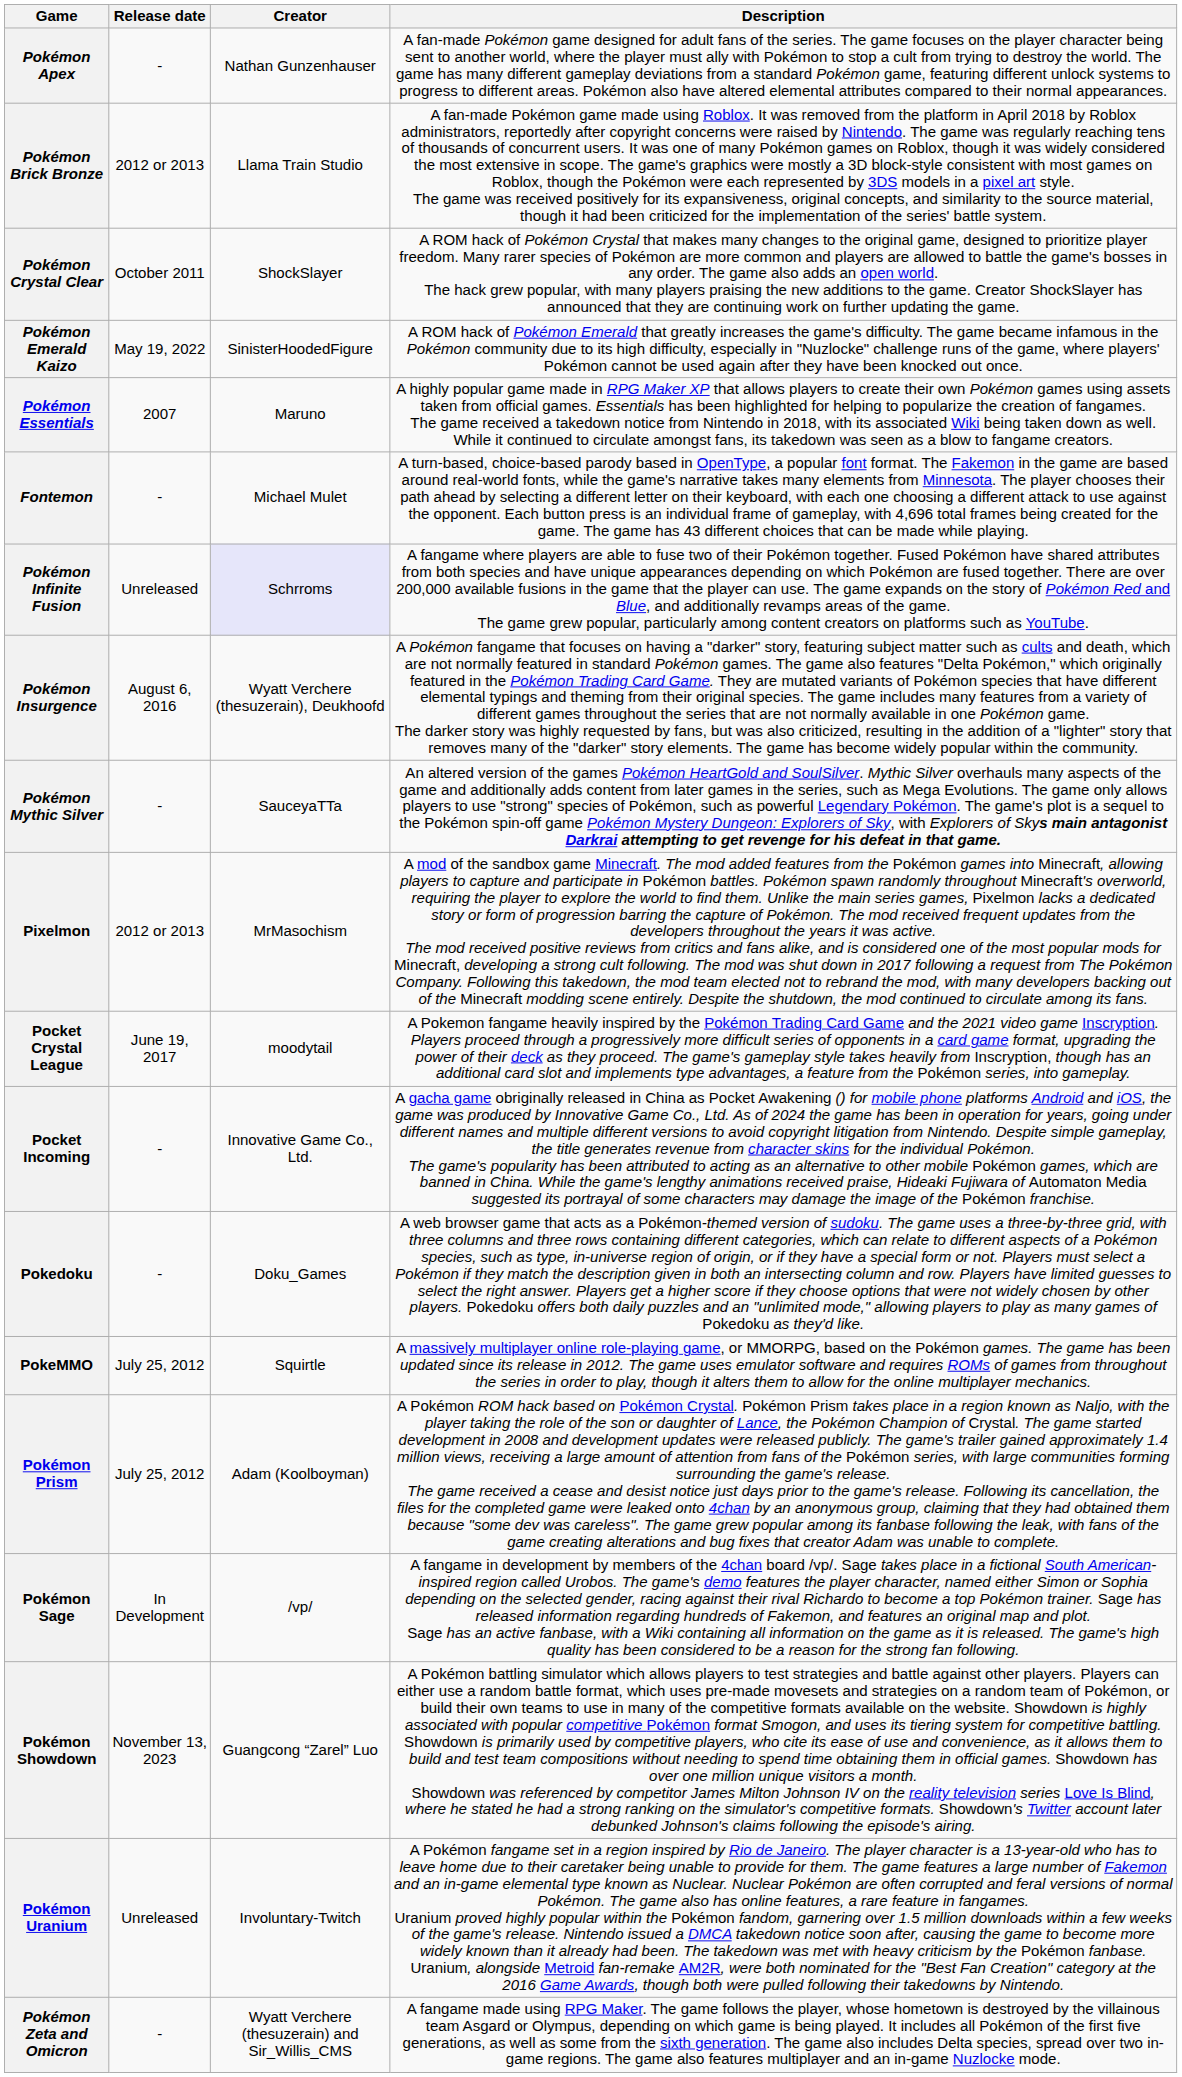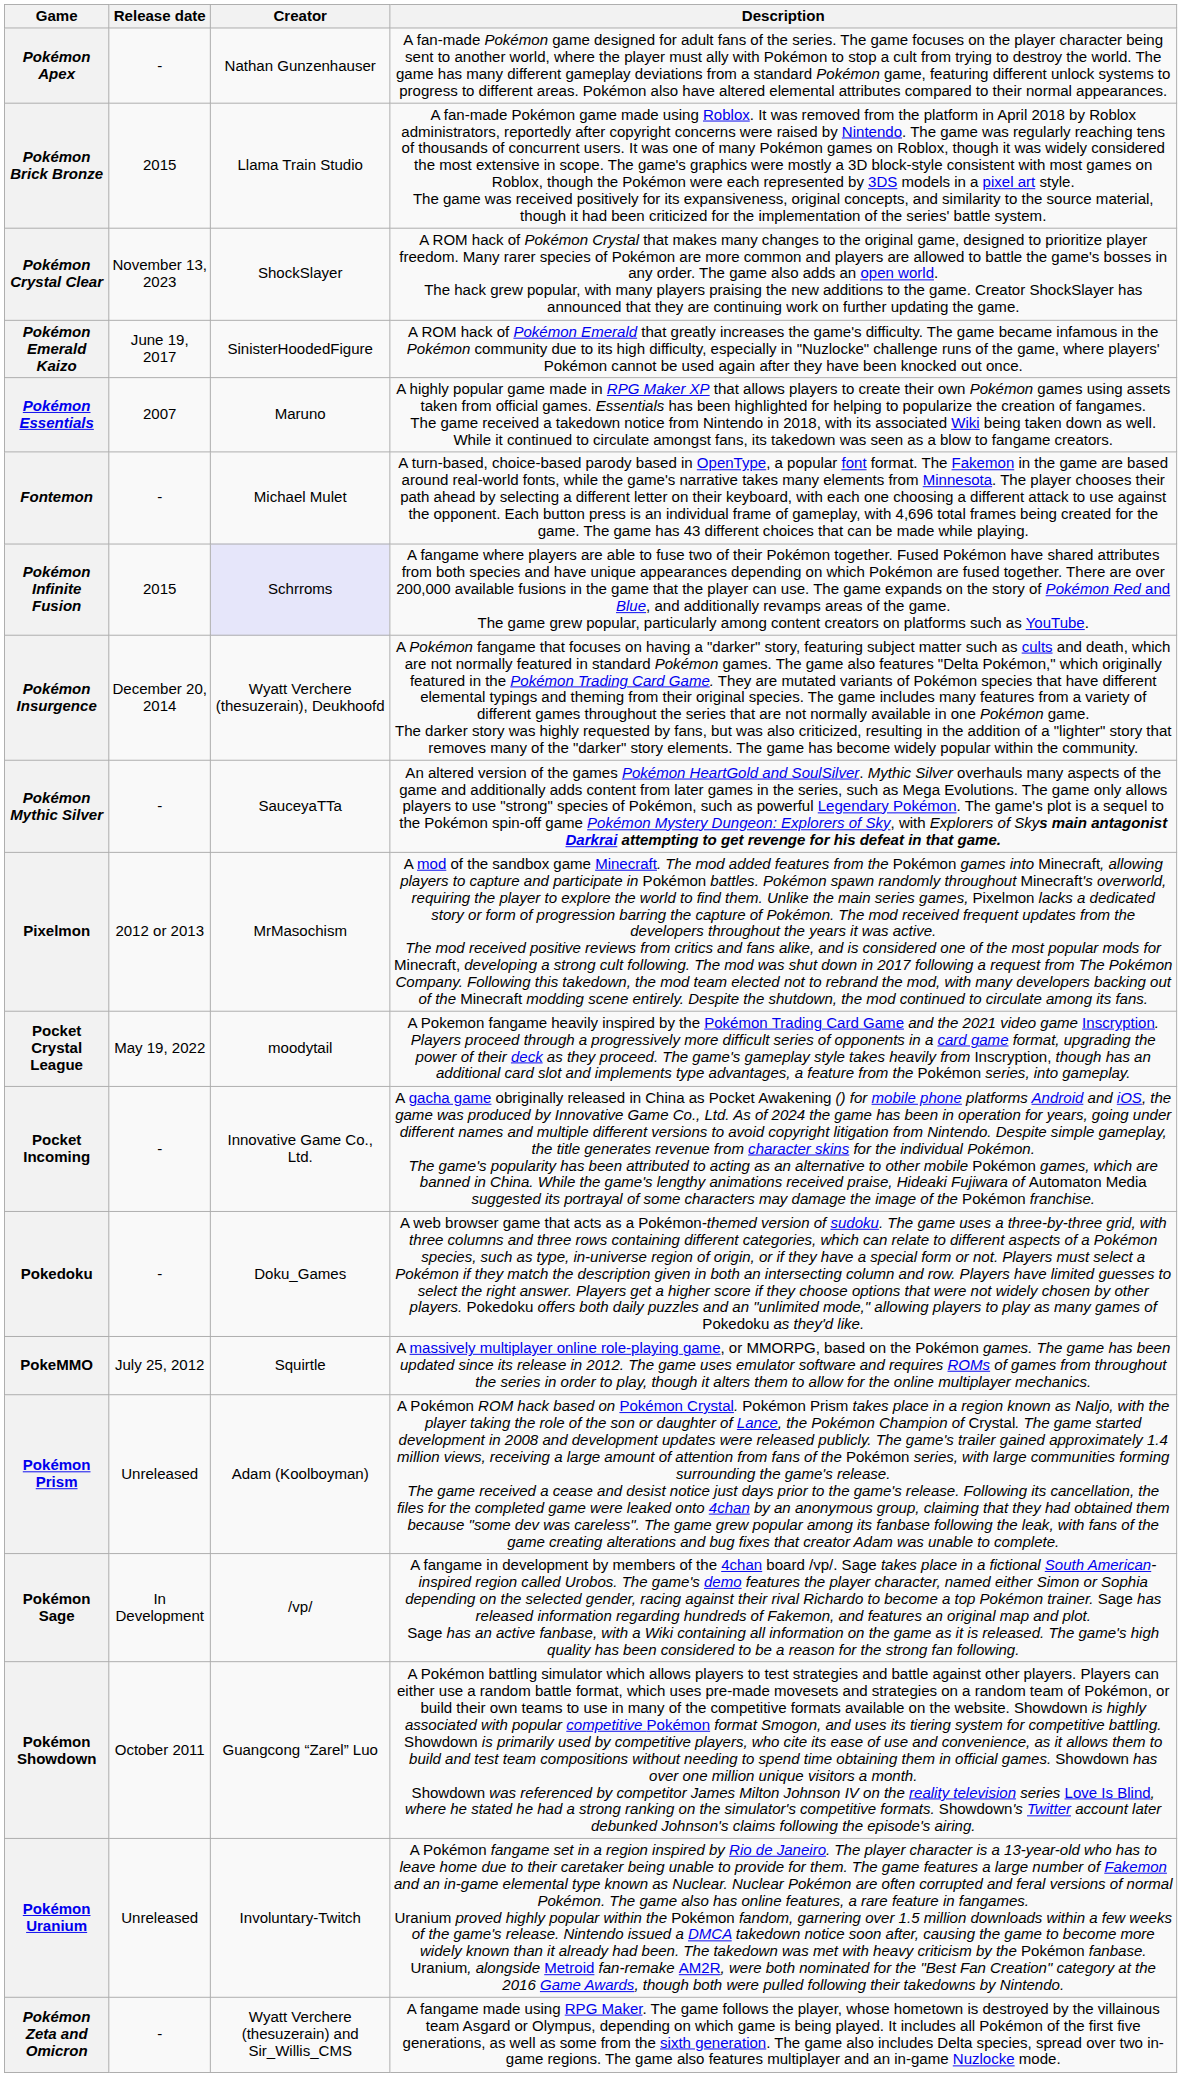 <table class="wikitable sortable" style="text-align: center;">
 <tr>
 <th>Game</th>
 <th>Release date</th>
 <th>Creator</th>
 <th>Description</th>
 </tr>
 <tr>
 <th row=scope><em>Pokémon Apex</em></th>
 <td>-</td>
 <td>Nathan Gunzenhauser</td>
 <td>A fan-made <em>Pokémon</em> game designed for adult fans of the series. The game focuses on the player character being sent to another world, where the player must  ally with Pokémon to stop a cult from trying to destroy the world. The game has many different gameplay deviations from a standard <em>Pokémon</em> game, featuring different unlock systems to progress to different areas. Pokémon also have altered elemental attributes compared to their normal appearances.</td>
 </tr>
 <tr>
 <th row=scope><em>Pokémon Brick Bronze</em></th>
-<td>2012 or 2013</td>
+<td>2015</td>
 <td>Llama Train Studio</td>
 <td>A fan-made Pokémon game made using <a href='#'>Roblox</a>. It was removed from the platform in April 2018 by Roblox administrators, reportedly after copyright concerns were raised by <a href='#'>Nintendo</a>. The game was regularly reaching tens of thousands of concurrent users. It was one of many Pokémon games on Roblox, though it was widely considered the most extensive in scope. The game's graphics were mostly a 3D block-style consistent with most games on Roblox, though the Pokémon were each represented by <a href='#'>3DS</a> models in a <a href='#'>pixel art</a> style.<br>The game was received positively for its expansiveness, original concepts, and similarity to the source material, though it had been criticized for the implementation of the series' battle system.</td>
 </tr>
 <tr>
 <th row=scope><em>Pokémon  Crystal Clear</em></th>
-<td>October 2011</td>
+<td>November 13, 2023</td>
 <td>ShockSlayer</td>
 <td>A ROM hack of <em>Pokémon Crystal</em> that makes many changes to the original game, designed to prioritize player freedom. Many rarer species of Pokémon are more common and players are allowed to battle the game's bosses in any order. The game also adds an <a href='#'>open world</a>.<br>The hack grew popular, with many players praising the new additions to the game. Creator ShockSlayer has announced that they are continuing work on further updating the game.</td>
 </tr>
 <tr>
 <th row=scope><em>Pokémon Emerald Kaizo</em></th>
-<td>May 19, 2022</td>
+<td>June 19, 2017</td>
 <td>SinisterHoodedFigure</td>
 <td>A ROM hack of <em><a href='#'>Pokémon Emerald</a></em> that greatly increases the game's difficulty. The game became infamous in the <em>Pokémon</em> community due to its high difficulty, especially in "Nuzlocke" challenge runs of the game, where players' Pokémon cannot be used again after they have been knocked out once.</td>
 </tr>
 <tr>
 <th row=scope><em><a href='#'>Pokémon Essentials</a></em></th>
 <td>2007</td>
 <td>Maruno</td>
 <td>A highly popular game made in <em><a href='#'>RPG Maker XP</a></em> that allows players to create their own <em>Pokémon</em> games using assets taken from official games. <em>Essentials</em> has been highlighted for helping to popularize the creation of fangames.<br>The game received a takedown notice from Nintendo in 2018, with its associated <a href='#'>Wiki</a> being taken down as well. While it continued to circulate amongst fans, its takedown was seen as a blow to fangame creators.</td>
 </tr>
 <tr>
 <th row=scope><em>Fontemon</em></th>
 <td>-</td>
 <td>Michael Mulet</td>
 <td>A turn-based, choice-based parody based in <a href='#'>OpenType</a>, a popular <a href='#'>font</a> format. The <a href='#'>Fakemon</a> in the game are based around real-world fonts, while the game's narrative takes many elements from <a href='#'>Minnesota</a>. The player chooses their path ahead by selecting a different letter on their keyboard, with each one choosing a different attack to use against the opponent. Each button press is an individual frame of gameplay, with 4,696 total frames being created for the game. The game has 43 different choices that can be made while playing.</td>
 </tr>
 <tr>
 <th row=scope><em>Pokémon Infinite Fusion</em></th>
-<td>Unreleased</td>
+<td>2015</td>
 <td style="background: lavender;">Schrroms</td>
 <td>A fangame where players are able to fuse two of their Pokémon together. Fused Pokémon have shared attributes from both species and have unique appearances depending on which Pokémon are fused together. There are over 200,000 available fusions in the game that the player can use. The game expands on the story of <a href='#'><em>Pokémon Red</em> and <em>Blue</em></a>, and additionally revamps areas of the game.<br>The game grew popular, particularly among content creators on platforms such as <a href='#'>YouTube</a>.</td>
 </tr>
 <tr>
 <th row=scope><em>Pokémon Insurgence</em></th>
-<td>August 6, 2016</td>
+<td>December 20, 2014</td>
 <td>Wyatt Verchere (thesuzerain), Deukhoofd</td>
 <td>A <em>Pokémon</em> fangame that focuses on having a "darker" story, featuring subject matter such as <a href='#'>cults</a> and death, which are not normally featured in standard <em>Pokémon</em> games. The game also features "Delta Pokémon," which originally featured in the <em><a href='#'>Pokémon Trading Card Game</a>.</em> They are mutated variants of Pokémon species that have different elemental typings and theming from their original species. The game includes many features from a variety of different games throughout the series that are not normally available in one <em>Pokémon</em> game.<br>The darker story was highly requested by fans, but was also criticized, resulting in the addition of a "lighter" story that removes many of the "darker" story elements. The game has become widely popular within the community.</td>
 </tr>
 <tr>
 <th row=scope><em>Pokémon Mythic Silver</em></th>
 <td>-</td>
 <td>SauceyaTTa</td>
 <td>An altered version of the games <em><a href='#'>Pokémon HeartGold and SoulSilver</a></em>. <em>Mythic Silver</em> overhauls many aspects of the game and additionally adds content from later games in the series, such as Mega Evolutions. The game only allows players to use "strong" species of Pokémon, such as powerful <a href='#'>Legendary Pokémon</a>. The game's plot is a sequel to the Pokémon spin-off game <em><a href='#'>Pokémon Mystery Dungeon: Explorers of Sky</a></em>, with <em>Explorers of Sky<strong>s main antagonist <a href='#'>Darkrai</a> attempting to get revenge for his defeat in that game.</td>
 </tr>
 <tr>
 <th row=scope></em>Pixelmon<em></th>
 <td>2012 or 2013</td>
 <td>MrMasochism</td>
 <td>A <a href='#'>mod</a> of the sandbox game </em><a href='#'>Minecraft</a><em>. The mod added features from the </em>Pokémon<em> games into </em>Minecraft<em>, allowing players to capture and participate in </em>Pokémon<em> battles. Pokémon spawn randomly throughout </em>Minecraft<em>'s overworld, requiring the player to explore the world to find them. Unlike the main series games, </em>Pixelmon<em> lacks a dedicated story or form of progression barring the capture of Pokémon. The mod received frequent updates from the developers throughout the years it was active.<br>The mod received positive reviews from critics and fans alike, and is considered one of the most popular mods for </em>Minecraft,<em> developing a strong cult following. The mod was shut down in 2017 following a request from The Pokémon Company. Following this takedown, the mod team elected not to rebrand the mod, with many developers backing out of the </em>Minecraft<em> modding scene entirely. Despite the shutdown, the mod continued to circulate among its fans.</td>
 </tr>
 <tr>
 <th row=scope></em>Pocket Crystal League<em></th>
-<td>June 19, 2017</td>
+<td>May 19, 2022</td>
 <td>moodytail</td>
 <td>A Pokemon fangame heavily inspired by the </em><a href='#'>Pokémon Trading Card Game</a><em> and the 2021 video game </em><a href='#'>Inscryption</a><em>. Players proceed through a progressively more difficult series of opponents in a <a href='#'>card game</a> format, upgrading the power of their <a href='#'>deck</a> as they proceed. The game's gameplay style takes heavily from </em>Inscryption,<em> though has an additional card slot and implements type advantages, a feature from the </em>Pokémon<em> series, into gameplay.</td>
 </tr>
 <tr>
 <th row=scope></em>Pocket Incoming<em></th>
 <td>-</td>
 <td>Innovative Game Co., Ltd.</td>
 <td>A <a href='#'>gacha game</a> obriginally released in China as </em>Pocket Awakening<em> () for <a href='#'>mobile phone</a> platforms <a href='#'>Android</a> and <a href='#'>iOS</a>, the game was produced by Innovative Game Co., Ltd. As of 2024 the game has been in operation for years, going under different names and multiple different versions to avoid copyright litigation from Nintendo. Despite simple gameplay, the title generates revenue from <a href='#'>character skins</a> for the individual Pokémon.<br>The game's popularity has been attributed to acting as an alternative to other mobile </em>Pokémon<em> games, which are banned in China. While the game's lengthy animations received praise, Hideaki Fujiwara of </em>Automaton Media<em> suggested its portrayal of some characters may damage the image of the </em>Pokémon<em> franchise.</td>
 </tr>
 <tr>
 <th row=scope></em>Pokedoku<em></th>
 <td>-</td>
 <td>Doku_Games</td>
 <td>A web browser game that acts as a </em>Pokémon<em>-themed version of <a href='#'>sudoku</a>. The game uses a three-by-three grid, with three columns and three rows containing different categories, which can relate to different aspects of a Pokémon species, such as type, in-universe region of origin, or if they have a special form or not. Players must select a Pokémon if they match the description given in both an intersecting column and row. Players have limited guesses to select the right answer. Players get a higher score if they choose options that were not widely chosen by other players. </em>Pokedoku<em> offers both daily puzzles and an "unlimited mode," allowing players to play as many games of </em>Pokedoku<em> as they'd like.</td>
 </tr>
 <tr>
 <th row=scope></em>PokeMMO<em></th>
 <td>July 25, 2012</td>
 <td>Squirtle</td>
 <td>A <a href='#'>massively multiplayer online role-playing game</a>, or MMORPG, based on the </em>Pokémon<em> games. The game has been updated since its release in 2012. The game uses emulator software and requires <a href='#'>ROMs</a> of games from throughout the series in order to play, though it alters them to allow for the online multiplayer mechanics.</td>
 </tr>
 <tr>
 <th row=scope></em><a href='#'>Pokémon Prism</a><em></th>
-<td>July 25, 2012</td>
+<td>Unreleased</td>
 <td>Adam (Koolboyman)</td>
 <td>A </em>Pokémon<em> ROM hack based on </em><a href='#'>Pokémon Crystal</a><em>. </em>Pokémon Prism<em> takes place in a region known as Naljo, with the player taking the role of the son or daughter of <a href='#'>Lance</a>, the Pokémon Champion of </em>Crystal<em>.  The game started development in 2008 and development updates were released publicly. The game's trailer gained approximately 1.4 million views, receiving a large amount of attention from fans of the </em>Pokémon<em> series,  with large communities forming surrounding the game's release.<br>The game received a cease and desist notice just days prior to the game's release. Following its cancellation, the files for the completed game were leaked onto <a href='#'>4chan</a> by an anonymous group, claiming that they had obtained them because "some dev was careless". The game grew popular among its fanbase following the leak, with fans of the game creating alterations and bug fixes that creator Adam was unable to complete.</td>
 </tr>
 <tr>
 <th row=scope></em>Pokémon Sage<em></th>
 <td>In Development</td>
 <td>/vp/</td>
 <td>A fangame in development by members of the <a href='#'>4chan</a> board /vp/. </em>Sage<em> takes place in a fictional <a href='#'>South American</a>-inspired region called Urobos. The game's <a href='#'>demo</a> features the player character, named either Simon or Sophia depending on the selected gender, racing against their rival Richardo to become a top Pokémon trainer. </em>Sage<em> has released information regarding hundreds of Fakemon, and features an original map and plot.<br></em>Sage<em> has an active fanbase, with a Wiki containing all information on the game as it is released. The game's high quality has been considered to be a reason for the strong fan following.</td>
 </tr>
 <tr>
 <th row=scope></em>Pokémon Showdown<em></th>
-<td>November 13, 2023</td>
+<td>October 2011</td>
 <td>Guangcong “Zarel” Luo</td>
 <td>A Pokémon battling simulator which allows players to test strategies and battle against other players. Players can either use a random battle format, which uses pre-made movesets and strategies on a random team of Pokémon, or build their own teams to use in many of the competitive formats available on the website. </em>Showdown<em> is highly associated with popular <a href='#'>competitive </em>Pokémon<em></a> format Smogon, and uses its tiering system for competitive battling. </em>Showdown<em> is primarily used by competitive players, who cite its ease of use and convenience, as it allows them to build and test team compositions without needing to spend time obtaining them in official games. </em>Showdown<em> has over one million unique visitors a month.<br></em>Showdown<em> was referenced by competitor James Milton Johnson IV on the <a href='#'>reality television</a> series </em><a href='#'>Love Is Blind</a><em>, where he stated he had a strong ranking on the simulator's competitive formats. </em>Showdown<em>'s <a href='#'>Twitter</a> account later debunked Johnson's claims following the episode's airing.</td>
 </tr>
 <tr>
 <th row=scope></em><a href='#'>Pokémon Uranium</a><em></th>
 <td>Unreleased</td>
 <td>Involuntary-Twitch</td>
 <td>A </em>Pokémon<em> fangame set in a region inspired by <a href='#'>Rio de Janeiro</a>. The player character is a 13-year-old who has to leave home due to their caretaker being unable to provide for them. The game features a large number of <a href='#'>Fakemon</a> and an in-game elemental type known as Nuclear. Nuclear Pokémon are often corrupted and feral versions of normal Pokémon. The game also has online features, a rare feature in fangames.<br></em>Uranium<em> proved highly popular within the </em>Pokémon<em> fandom, garnering over 1.5 million downloads within a few weeks of the game's release. Nintendo issued a <a href='#'>DMCA</a> takedown notice soon after, causing the game to become more widely known than it already had been. The takedown was met with heavy criticism by the </em>Pokémon<em> fanbase. </em>Uranium<em>, alongside </em><a href='#'>Metroid</a><em> fan-remake </em><a href='#'>AM2R</a><em>, were both nominated for the "Best Fan Creation" category at the 2016 <a href='#'>Game Awards</a>, though both were pulled following their takedowns by Nintendo.</td>
 </tr>
 <tr>
 <th><strong><em>Pokémon Zeta and Omicron</em></strong></th>
 <td>-</td>
 <td>Wyatt Verchere (thesuzerain) and  Sir_Willis_CMS</td>
 <td>A fangame made using <a href='#'>RPG Maker</a>. The game follows the player, whose hometown is destroyed by the villainous team Asgard or Olympus, depending on which game is being played. It includes all Pokémon of the first five generations, as well as some from the <a href='#'>sixth generation</a>. The game also includes Delta species, spread over two in-game regions. The game also features multiplayer and an in-game <a href='#'>Nuzlocke</a> mode.</td>
 </tr>
 </table>
